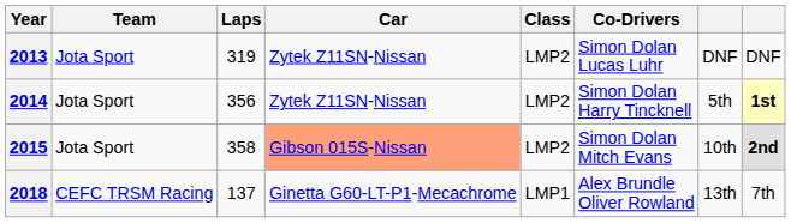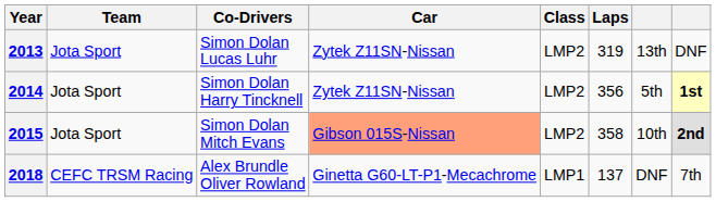 <table class="wikitable" style="text-align:center; font-size:90%">
 <tr>
 <th>Year</th>
 <th>Team</th>
-<th>Laps</th>
+<th>Co-Drivers</th>
 <th>Car</th>
 <th>Class</th>
-<th>Co-Drivers</th>
+<th>Laps</th>
 <th></th>
 <th></th>
 </tr>
 <tr>
 <th><a href='#'>2013</a></th>
 <td align="left" nowrap> <a href='#'>Jota Sport</a></td>
-<td>319</td>
+<td align="left" nowrap> <a href='#'>Simon Dolan</a><br> <a href='#'>Lucas Luhr</a></td>
 <td align="left" nowrap><a href='#'>Zytek Z11SN</a>-<a href='#'>Nissan</a></td>
 <td>LMP2</td>
-<td align="left" nowrap> <a href='#'>Simon Dolan</a><br> <a href='#'>Lucas Luhr</a></td>
-<td>DNF</td>
+<td>319</td>
+<td>13th</td>
 <td>DNF</td>
 </tr>
 <tr>
 <th><a href='#'>2014</a></th>
 <td align="left" nowrap> Jota Sport</td>
-<td>356</td>
+<td align="left" nowrap> <a href='#'>Simon Dolan</a><br> <a href='#'>Harry Tincknell</a></td>
 <td align="left" nowrap><a href='#'>Zytek Z11SN</a>-<a href='#'>Nissan</a></td>
 <td>LMP2</td>
-<td align="left" nowrap> <a href='#'>Simon Dolan</a><br> <a href='#'>Harry Tincknell</a></td>
+<td>356</td>
 <td>5th</td>
 <td style="background:#FFFFBF;"><strong>1st</strong></td>
 </tr>
 <tr>
 <th><a href='#'>2015</a></th>
 <td align="left" nowrap> Jota Sport</td>
-<td>358</td>
+<td align="left" nowrap> <a href='#'>Simon Dolan</a><br> <a href='#'>Mitch Evans</a></td>
 <td align="left" nowrap style="background: lightsalmon;"><a href='#'>Gibson 015S</a>-<a href='#'>Nissan</a></td>
 <td>LMP2</td>
-<td align="left" nowrap> <a href='#'>Simon Dolan</a><br> <a href='#'>Mitch Evans</a></td>
+<td>358</td>
 <td>10th</td>
 <td style="background:#DFDFDF;"><strong>2nd</strong></td>
 </tr>
 <tr>
 <th><a href='#'>2018</a></th>
 <td align="left" nowrap> <a href='#'>CEFC TRSM Racing</a></td>
-<td>137</td>
+<td align="left" nowrap> <a href='#'>Alex Brundle</a><br> <a href='#'>Oliver Rowland</a></td>
 <td align="left" nowrap><a href='#'>Ginetta G60-LT-P1</a>-<a href='#'>Mecachrome</a></td>
 <td>LMP1</td>
-<td align="left" nowrap> <a href='#'>Alex Brundle</a><br> <a href='#'>Oliver Rowland</a></td>
-<td>13th</td>
+<td>137</td>
+<td>DNF</td>
 <td>7th</td>
 </tr>
 </table>
